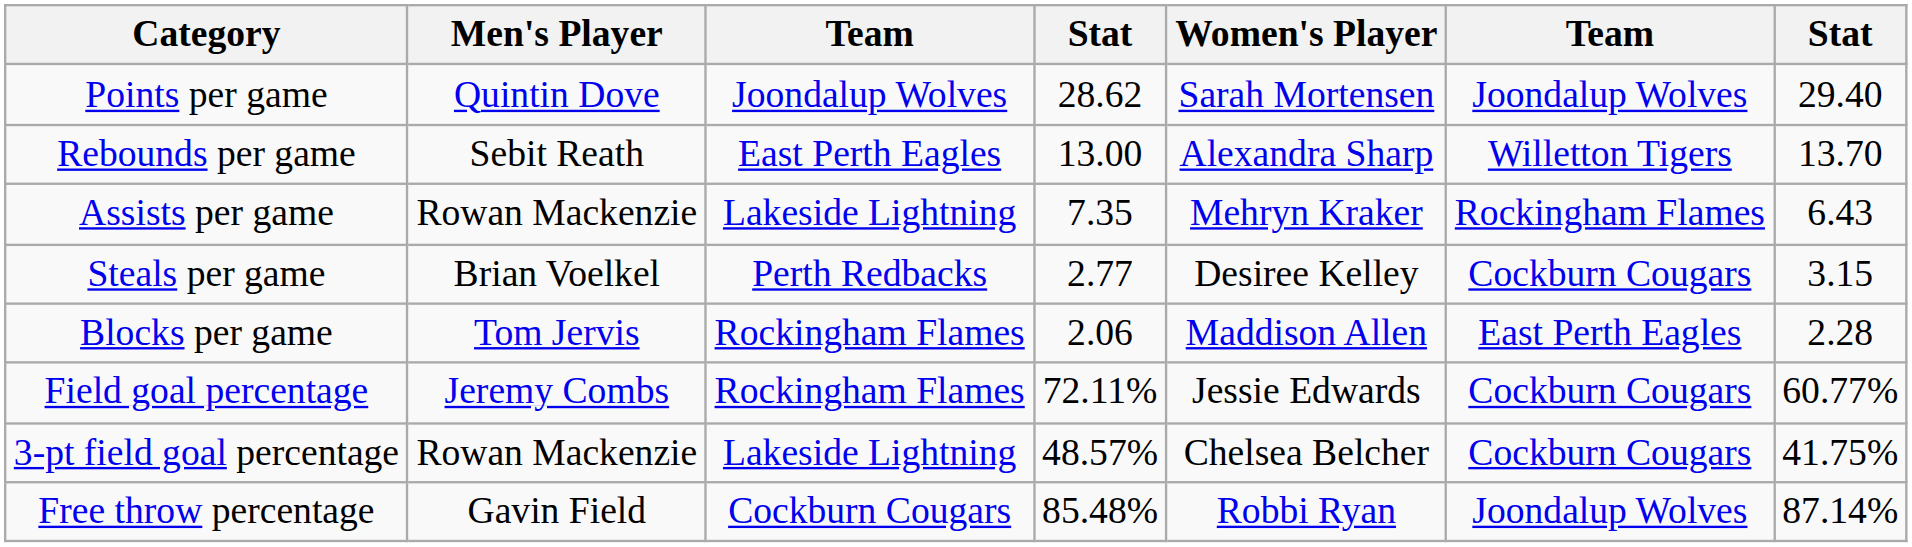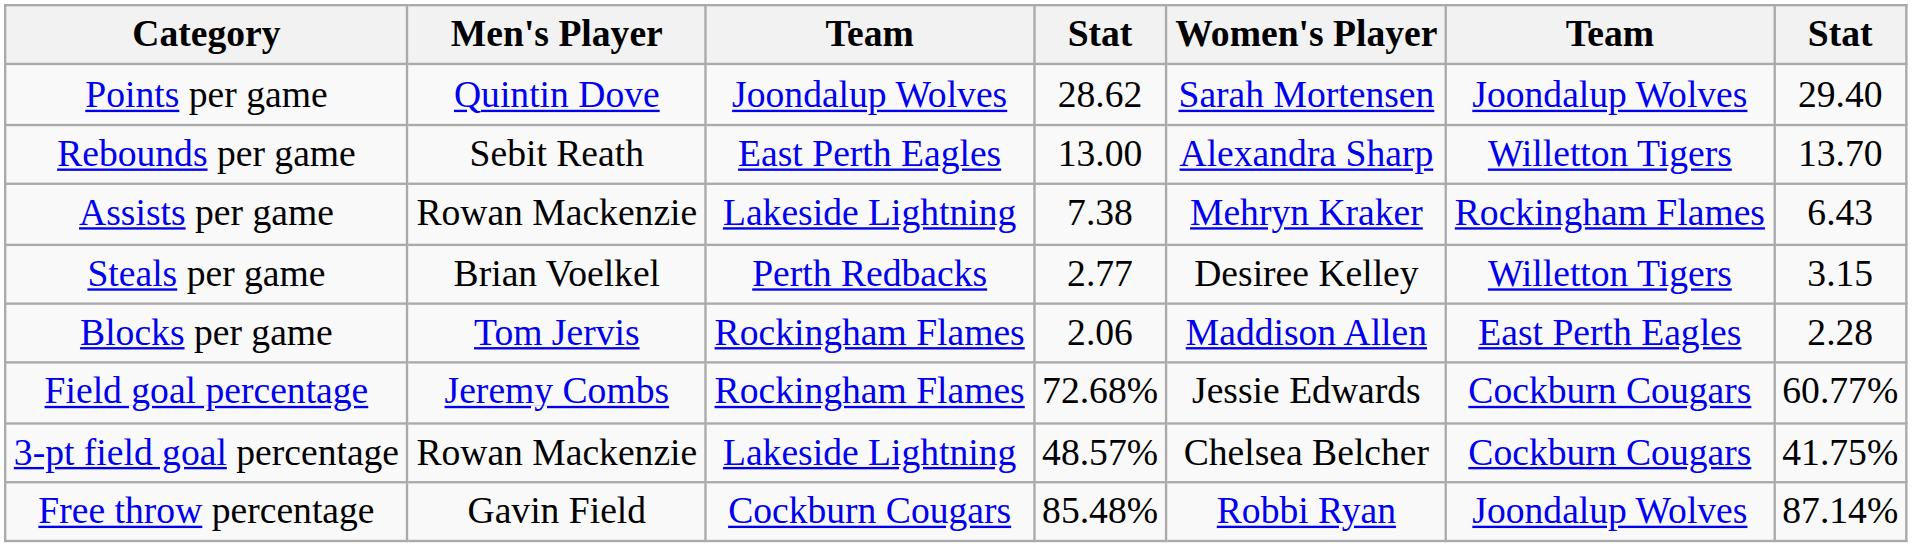 <table class="wikitable" style="text-align:center">
 <tr>
 <th>Category</th>
 <th>Men's Player</th>
 <th>Team</th>
 <th>Stat</th>
 <th>Women's Player</th>
 <th>Team</th>
 <th>Stat</th>
 </tr>
 <tr>
 <td><a href='#'>Points</a> per game</td>
 <td><a href='#'>Quintin Dove</a></td>
 <td><a href='#'>Joondalup Wolves</a></td>
 <td>28.62</td>
 <td><a href='#'>Sarah Mortensen</a></td>
 <td><a href='#'>Joondalup Wolves</a></td>
 <td>29.40</td>
 </tr>
 <tr>
 <td><a href='#'>Rebounds</a> per game</td>
 <td>Sebit Reath</td>
 <td><a href='#'>East Perth Eagles</a></td>
 <td>13.00</td>
 <td><a href='#'>Alexandra Sharp</a></td>
 <td><a href='#'>Willetton Tigers</a></td>
 <td>13.70</td>
 </tr>
 <tr>
 <td><a href='#'>Assists</a> per game</td>
 <td>Rowan Mackenzie</td>
 <td><a href='#'>Lakeside Lightning</a></td>
-<td>7.35</td>
+<td>7.38</td>
 <td><a href='#'>Mehryn Kraker</a></td>
 <td><a href='#'>Rockingham Flames</a></td>
 <td>6.43</td>
 </tr>
 <tr>
 <td><a href='#'>Steals</a> per game</td>
 <td>Brian Voelkel</td>
 <td><a href='#'>Perth Redbacks</a></td>
 <td>2.77</td>
 <td>Desiree Kelley</td>
-<td><a href='#'>Cockburn Cougars</a></td>
+<td><a href='#'>Willetton Tigers</a></td>
 <td>3.15</td>
 </tr>
 <tr>
 <td><a href='#'>Blocks</a> per game</td>
 <td><a href='#'>Tom Jervis</a></td>
 <td><a href='#'>Rockingham Flames</a></td>
 <td>2.06</td>
 <td><a href='#'>Maddison Allen</a></td>
 <td><a href='#'>East Perth Eagles</a></td>
 <td>2.28</td>
 </tr>
 <tr>
 <td><a href='#'>Field goal percentage</a></td>
 <td><a href='#'>Jeremy Combs</a></td>
 <td><a href='#'>Rockingham Flames</a></td>
-<td>72.11%</td>
+<td>72.68%</td>
 <td>Jessie Edwards</td>
 <td><a href='#'>Cockburn Cougars</a></td>
 <td>60.77%</td>
 </tr>
 <tr>
 <td><a href='#'>3-pt field goal</a> percentage</td>
 <td>Rowan Mackenzie</td>
 <td><a href='#'>Lakeside Lightning</a></td>
 <td>48.57%</td>
 <td>Chelsea Belcher</td>
 <td><a href='#'>Cockburn Cougars</a></td>
 <td>41.75%</td>
 </tr>
 <tr>
 <td><a href='#'>Free throw</a> percentage</td>
 <td>Gavin Field</td>
 <td><a href='#'>Cockburn Cougars</a></td>
 <td>85.48%</td>
 <td><a href='#'>Robbi Ryan</a></td>
 <td><a href='#'>Joondalup Wolves</a></td>
 <td>87.14%</td>
 </tr>
 </table>
